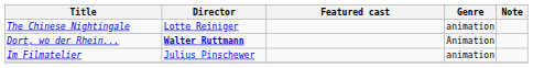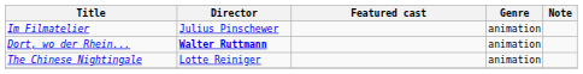 <table class="wikitable">
 <tr>
 <th style="width:30%;">Title</th>
 <th style="width:20%;">Director</th>
 <th style="width:34%;">Featured cast</th>
 <th style="width:10%;">Genre</th>
 <th style="width:10%;">Note</th>
 </tr>
 <tr>
-<td><em><a href='#'>The Chinese Nightingale</a></em></td>
-<td><a href='#'>Lotte Reiniger</a></td>
+<td><em><a href='#'>Im Filmatelier</a></em></td>
+<td><a href='#'>Julius Pinschewer</a></td>
 <td></td>
 <td>animation</td>
 <td></td>
 </tr>
 <tr>
 <td><em><a href='#'>Dort, wo der Rhein...</a> </em></td>
 <td><strong><a href='#'>Walter Ruttmann</a></strong></td>
 <td></td>
-<td>Animation</td>
+<td>animation</td>
 <td></td>
 </tr>
 <tr>
-<td><em><a href='#'>Im Filmatelier</a></em></td>
-<td><a href='#'>Julius Pinschewer</a></td>
+<td><em><a href='#'>The Chinese Nightingale</a></em></td>
+<td><a href='#'>Lotte Reiniger</a></td>
 <td></td>
 <td>animation</td>
 <td></td>
 </tr>
 <tr>
 </tr>
 </table>
